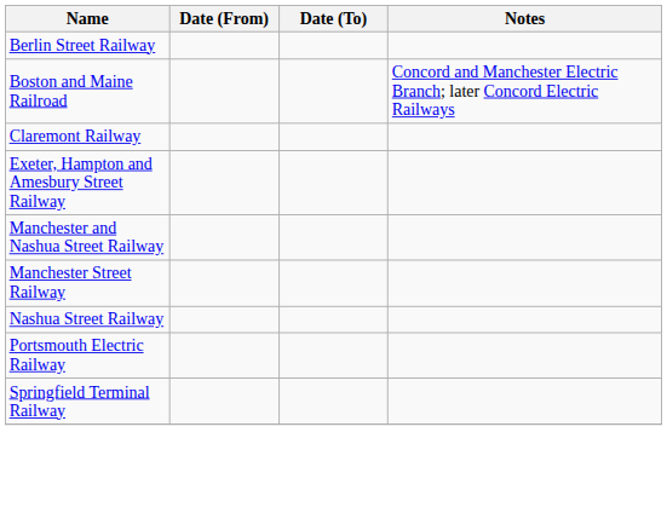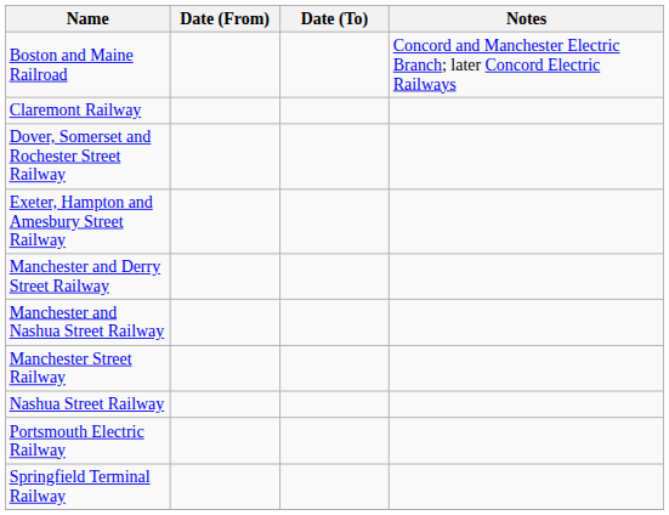 <table class="wikitable sortable" width=100%>
 <tr>
 <th width=15%>Name</th>
 <th width=10%>Date (From)</th>
 <th width=10%>Date (To)</th>
 <th class="unsortable" width=25%>Notes</th>
-</tr>
-<tr>
-<td><a href='#'>Berlin Street Railway</a></td>
-<td></td>
-<td></td>
-<td></td>
 </tr>
 <tr>
 <td><a href='#'>Boston and Maine Railroad</a></td>
 <td></td>
 <td></td>
 <td><a href='#'>Concord and Manchester Electric Branch</a>; later <a href='#'>Concord Electric Railways</a></td>
 </tr>
 <tr>
 <td><a href='#'>Claremont Railway</a></td>
 <td></td>
 <td></td>
 <td></td>
 </tr>
 <tr>
+<td><a href='#'>Dover, Somerset and Rochester Street Railway</a></td>
+<td></td>
+<td></td>
+<td></td>
+</tr>
+<tr>
 <td><a href='#'>Exeter, Hampton and Amesbury Street Railway</a></td>
+<td></td>
+<td></td>
+<td></td>
+</tr>
+<tr>
+<td><a href='#'>Manchester and Derry Street Railway</a></td>
 <td></td>
 <td></td>
 <td></td>
 </tr>
 <tr>
 <td><a href='#'>Manchester and Nashua Street Railway</a></td>
 <td></td>
 <td></td>
 <td></td>
 </tr>
 <tr>
 <td><a href='#'>Manchester Street Railway</a></td>
 <td></td>
 <td></td>
 <td></td>
 </tr>
 <tr>
 <td><a href='#'>Nashua Street Railway</a></td>
 <td></td>
 <td></td>
 <td></td>
 </tr>
 <tr>
 <td><a href='#'>Portsmouth Electric Railway</a></td>
 <td></td>
 <td></td>
 <td></td>
 </tr>
 <tr>
 <td><a href='#'>Springfield Terminal Railway</a></td>
 <td></td>
 <td></td>
 <td></td>
 </tr>
 <tr>
 </tr>
 </table>
